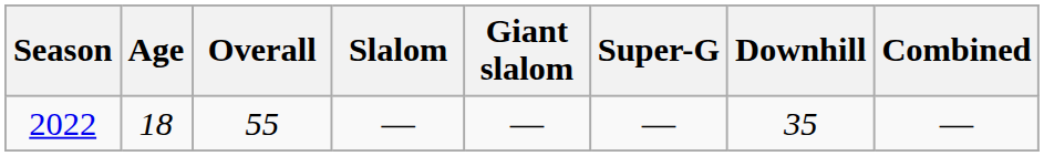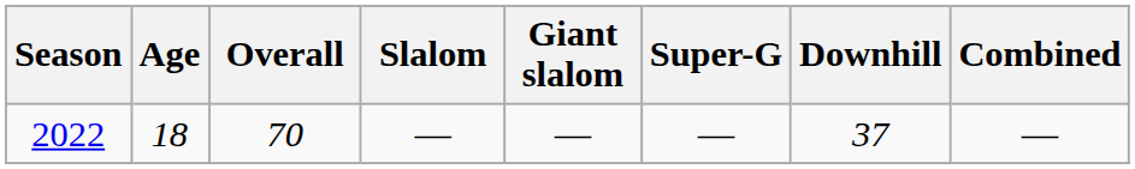 <table class="wikitable" style="text-align:center">
 <tr>
 <th>Season</th>
 <th>Age</th>
 <th> Overall </th>
 <th> Slalom </th>
 <th>Giant<br> slalom </th>
 <th>Super-G</th>
 <th>Downhill</th>
 <th>Combined</th>
 </tr>
 <tr>
 <td><a href='#'>2022</a></td>
 <td><em>18</em></td>
-<td><em>55</em></td>
+<td><em>70</em></td>
 <td>—</td>
 <td>—</td>
 <td>—</td>
-<td><em>35</em></td>
+<td><em>37</em></td>
 <td>—</td>
 </tr>
 </table>
